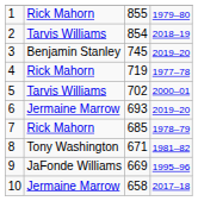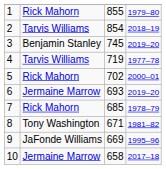 <table class="wikitable">
 <tr>
 </tr>
 <tr>
 <td>1</td>
 <td><a href='#'>Rick Mahorn</a></td>
 <td>855</td>
 <td style="font-size:80%;"><a href='#'>1979–80</a></td>
 </tr>
 <tr>
 <td>2</td>
 <td><a href='#'>Tarvis Williams</a></td>
 <td>854</td>
 <td style="font-size:80%;"><a href='#'>2018–19</a></td>
 </tr>
 <tr>
 <td>3</td>
 <td>Benjamin Stanley</td>
 <td>745</td>
 <td style="font-size:80%;"><a href='#'>2019–20</a></td>
 </tr>
 <tr>
 <td>4</td>
-<td><a href='#'>Rick Mahorn</a></td>
+<td><a href='#'>Tarvis Williams</a></td>
 <td>719</td>
 <td style="font-size:80%;"><a href='#'>1977–78</a></td>
 </tr>
 <tr>
 <td>5</td>
-<td><a href='#'>Tarvis Williams</a></td>
+<td><a href='#'>Rick Mahorn</a></td>
 <td>702</td>
 <td style="font-size:80%;"><a href='#'>2000–01</a></td>
 </tr>
 <tr>
 <td>6</td>
 <td><a href='#'>Jermaine Marrow</a></td>
 <td>693</td>
 <td style="font-size:80%;"><a href='#'>2019–20</a></td>
 </tr>
 <tr>
 <td>7</td>
 <td><a href='#'>Rick Mahorn</a></td>
 <td>685</td>
 <td style="font-size:80%;"><a href='#'>1978–79</a></td>
 </tr>
 <tr>
 <td>8</td>
 <td>Tony Washington</td>
 <td>671</td>
 <td style="font-size:80%;"><a href='#'>1981–82</a></td>
 </tr>
 <tr>
 <td>9</td>
 <td>JaFonde Williams</td>
 <td>669</td>
 <td style="font-size:80%;"><a href='#'>1995–96</a></td>
 </tr>
 <tr>
 <td>10</td>
 <td><a href='#'>Jermaine Marrow</a></td>
 <td>658</td>
 <td style="font-size:80%;"><a href='#'>2017–18</a></td>
 </tr>
 </table>
